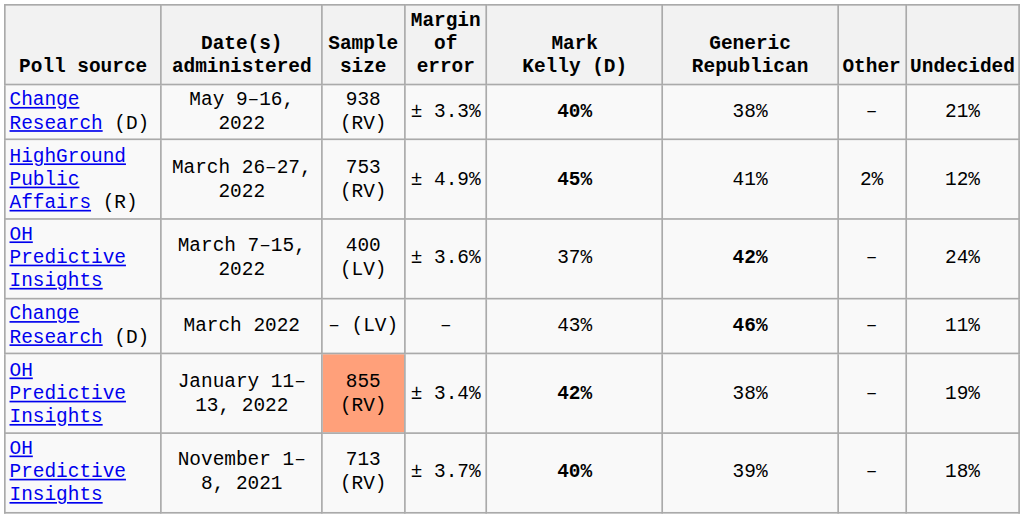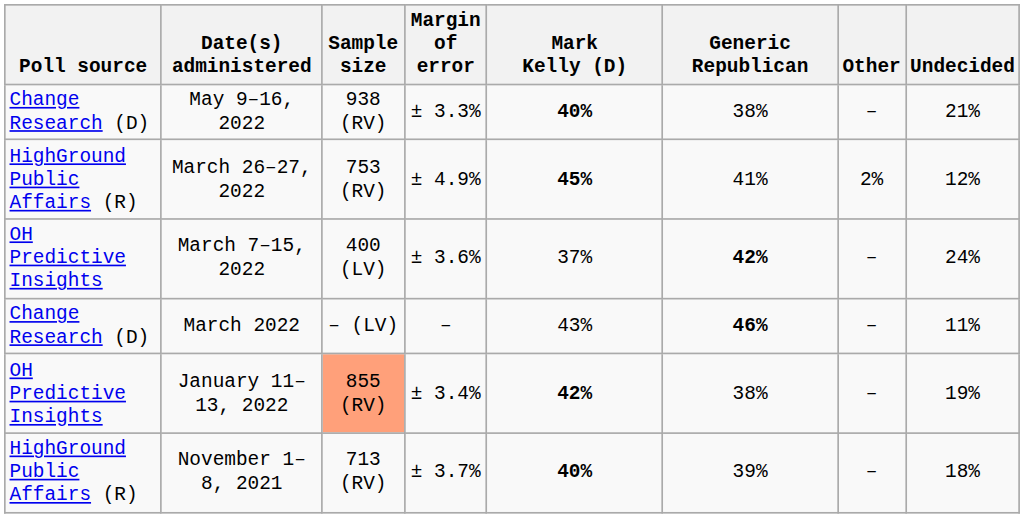 <table class="wikitable" style="font-size:90%;text-align:center;">
 <tr valign=bottom>
 <th>Poll source</th>
 <th>Date(s)<br>administered</th>
 <th>Sample<br>size</th>
 <th>Margin<br>of error</th>
 <th style="width:100px;">Mark<br>Kelly (D)</th>
 <th style="width:100px;">Generic<br>Republican</th>
 <th>Other</th>
 <th>Undecided</th>
 </tr>
 <tr>
 <td style="text-align:left;"><a href='#'>Change Research</a> (D)</td>
 <td>May 9–16, 2022</td>
 <td>938 (RV)</td>
 <td>± 3.3%</td>
 <td><strong>40%</strong></td>
 <td>38%</td>
 <td>–</td>
 <td>21%</td>
 </tr>
 <tr>
 <td style="text-align:left;"><a href='#'>HighGround Public Affairs</a> (R)</td>
 <td>March 26–27, 2022</td>
 <td>753 (RV)</td>
 <td>± 4.9%</td>
 <td><strong>45%</strong></td>
 <td>41%</td>
 <td>2%</td>
 <td>12%</td>
 </tr>
 <tr>
 <td style="text-align:left;"><a href='#'>OH Predictive Insights</a></td>
 <td>March 7–15, 2022</td>
 <td>400 (LV)</td>
 <td>± 3.6%</td>
 <td>37%</td>
 <td><strong>42%</strong></td>
 <td>–</td>
 <td>24%</td>
 </tr>
 <tr>
 <td style="text-align:left;"><a href='#'>Change Research</a> (D)</td>
 <td>March 2022</td>
 <td>– (LV)</td>
 <td>–</td>
 <td>43%</td>
 <td><strong>46%</strong></td>
 <td>–</td>
 <td>11%</td>
 </tr>
 <tr>
 <td style="text-align:left;"><a href='#'>OH Predictive Insights</a></td>
 <td>January 11–13, 2022</td>
 <td style="background: lightsalmon;">855 (RV)</td>
 <td>± 3.4%</td>
 <td><strong>42%</strong></td>
 <td>38%</td>
 <td>–</td>
 <td>19%</td>
 </tr>
 <tr>
-<td style="text-align:left;"><a href='#'>OH Predictive Insights</a></td>
+<td style="text-align:left;"><a href='#'>HighGround Public Affairs</a> (R)</td>
 <td>November 1–8, 2021</td>
 <td>713 (RV)</td>
 <td>± 3.7%</td>
 <td><strong>40%</strong></td>
 <td>39%</td>
 <td>–</td>
 <td>18%</td>
 </tr>
 </table>
